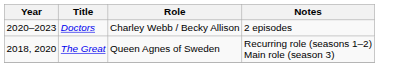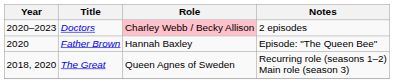 <table class="wikitable sortable">
 <tr>
 <th>Year</th>
 <th>Title</th>
 <th>Role</th>
 <th class="unsortable">Notes</th>
 </tr>
 <tr>
 <td>2020–2023</td>
 <td><em><a href='#'>Doctors</a></em></td>
-<td>Charley Webb / Becky Allison</td>
+<td style="background: pink;">Charley Webb / Becky Allison</td>
 <td>2 episodes</td>
+</tr>
+<tr>
+<td>2020</td>
+<td><em><a href='#'>Father Brown</a></em></td>
+<td>Hannah Baxley</td>
+<td>Episode: "The Queen Bee"</td>
 </tr>
 <tr>
 <td>2018, 2020</td>
 <td><em><a href='#'>The Great</a></em></td>
 <td>Queen Agnes of Sweden</td>
 <td>Recurring role (seasons 1–2)<br>Main role (season 3)</td>
 </tr>
 <tr>
 </tr>
 </table>
